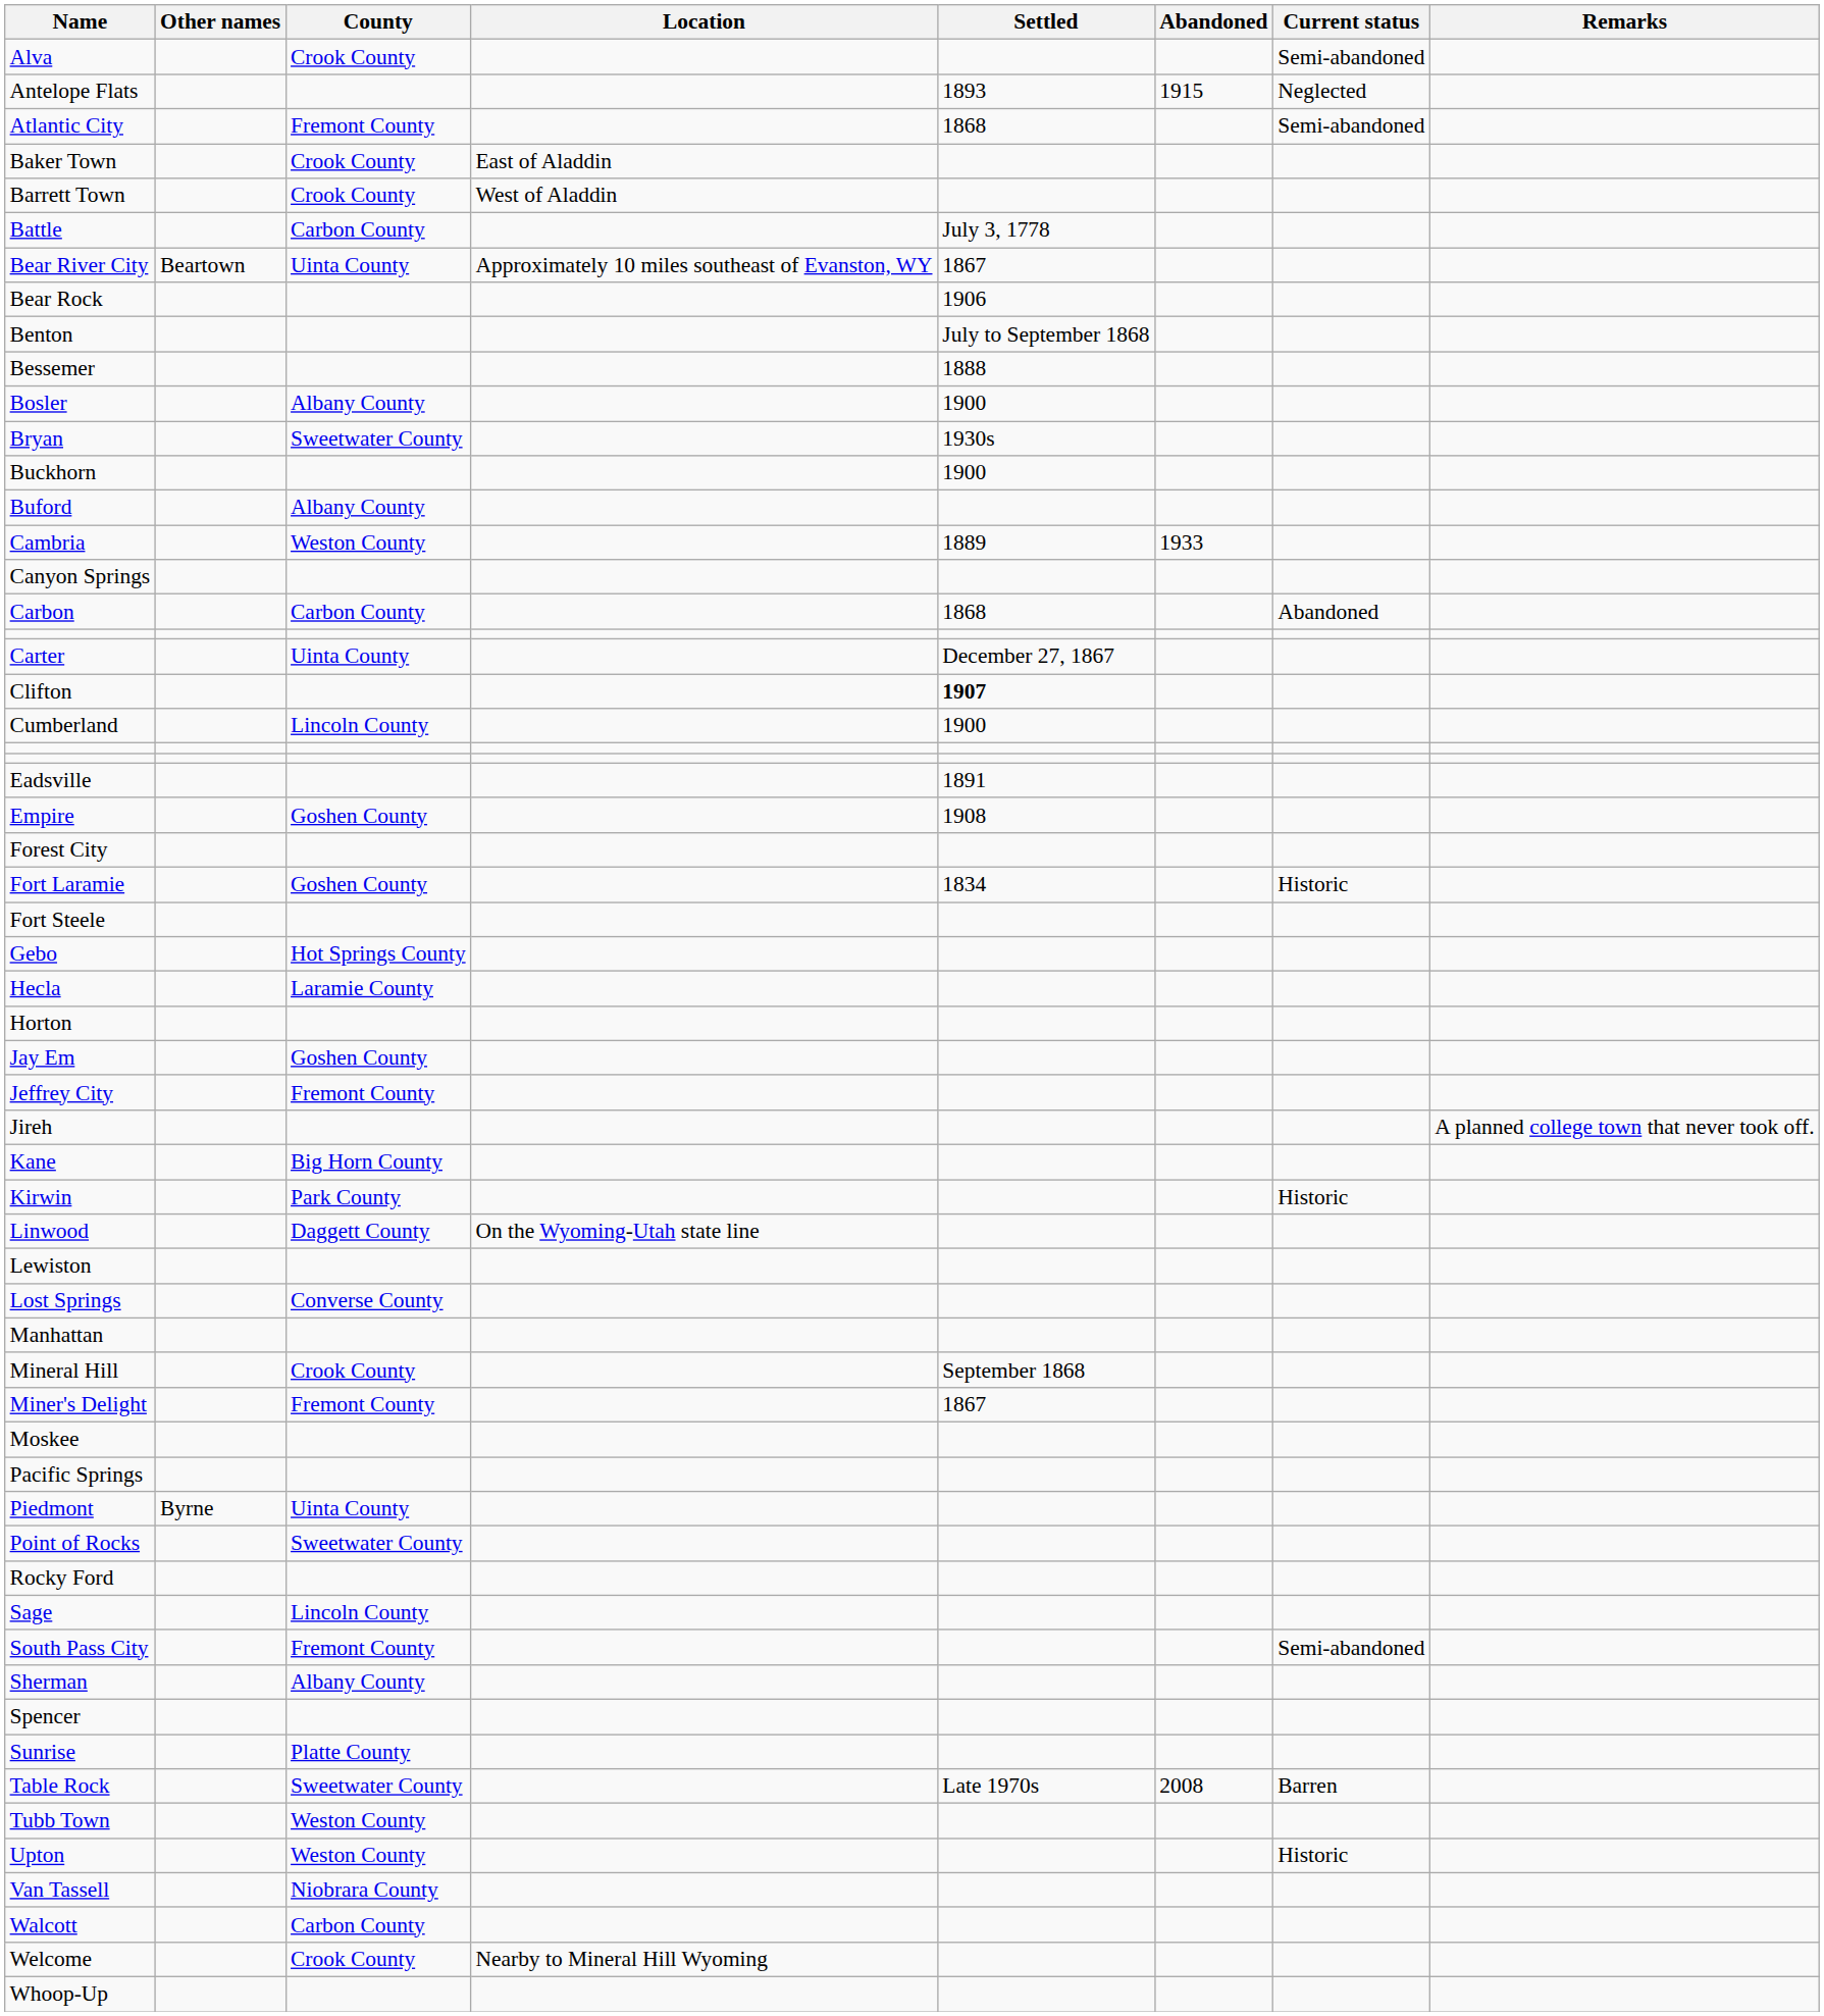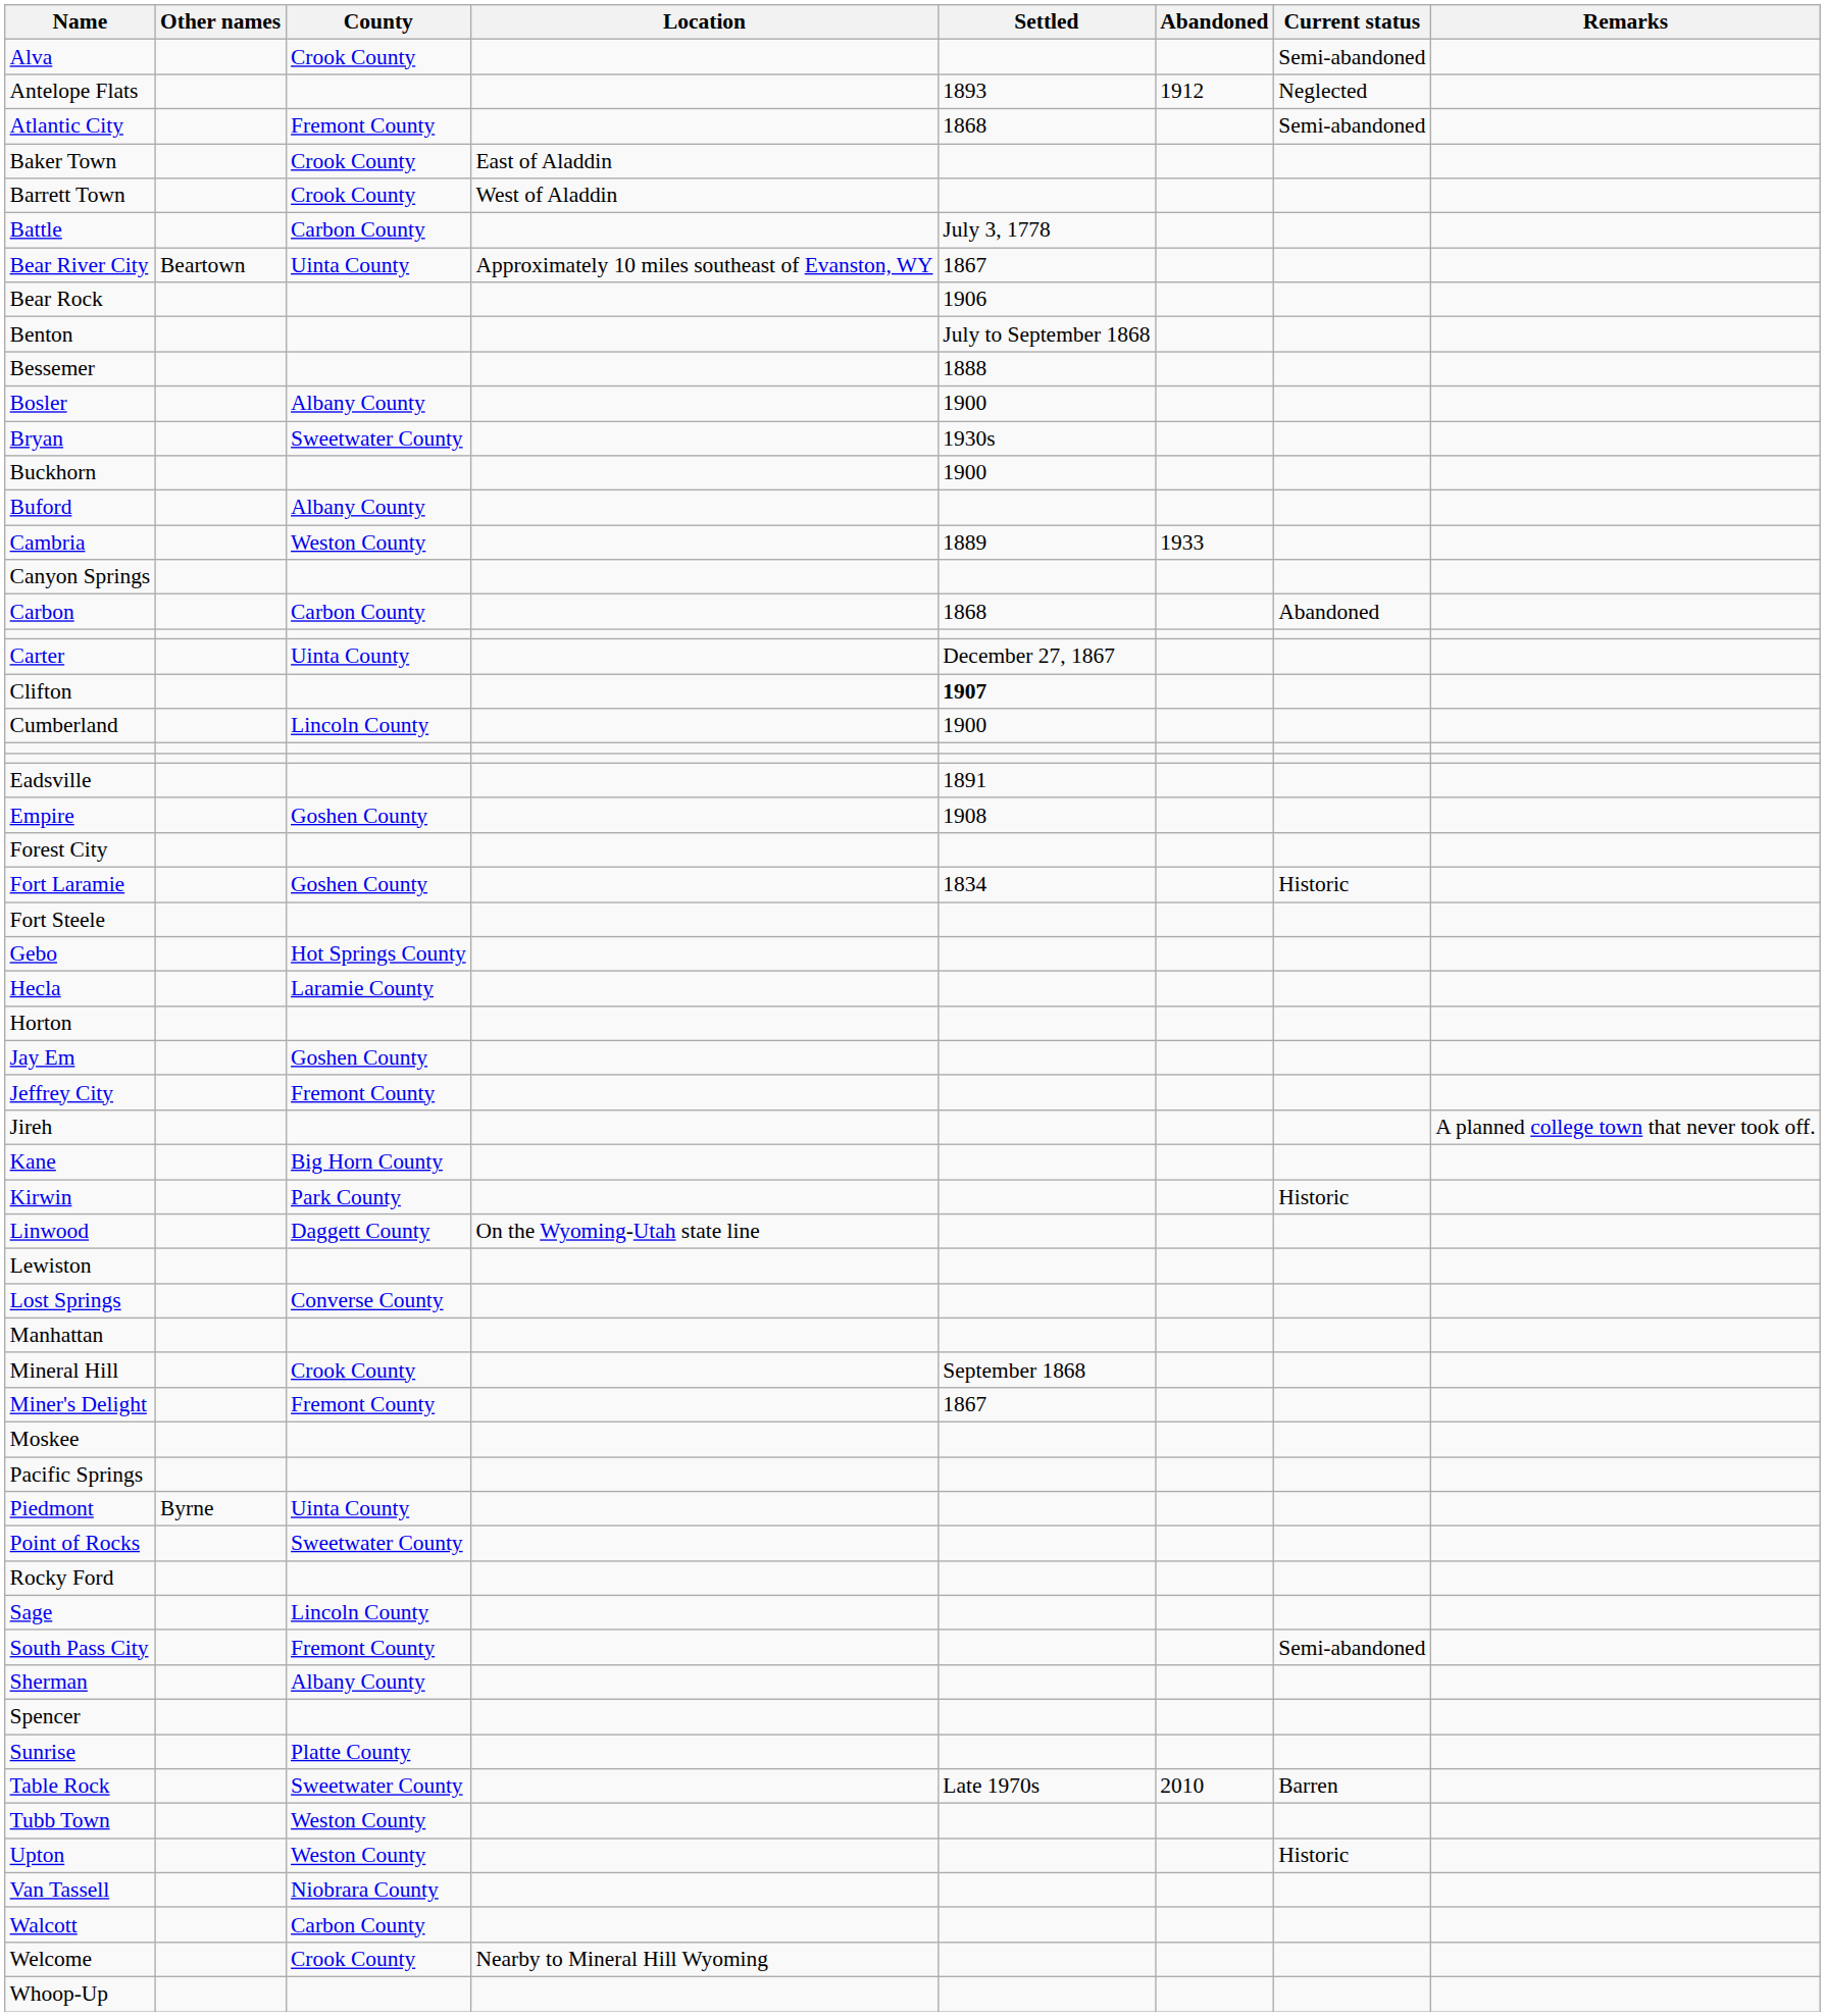 <table class="wikitable sortable">
 <tr>
 <th>Name</th>
 <th>Other names</th>
 <th>County</th>
 <th>Location</th>
 <th>Settled</th>
 <th>Abandoned</th>
 <th>Current status</th>
 <th>Remarks</th>
 </tr>
 <tr>
 <td><a href='#'>Alva</a></td>
 <td></td>
 <td><a href='#'>Crook County</a></td>
 <td></td>
 <td></td>
 <td></td>
 <td>Semi-abandoned</td>
 <td></td>
 </tr>
 <tr>
 <td>Antelope Flats</td>
 <td></td>
 <td></td>
 <td></td>
 <td>1893</td>
-<td>1915</td>
+<td>1912</td>
 <td>Neglected</td>
 <td></td>
 </tr>
 <tr>
 <td><a href='#'>Atlantic City</a></td>
 <td></td>
 <td><a href='#'>Fremont County</a></td>
 <td></td>
 <td>1868</td>
 <td></td>
 <td>Semi-abandoned</td>
 <td></td>
 </tr>
 <tr>
 <td>Baker Town</td>
 <td></td>
 <td><a href='#'>Crook County</a></td>
 <td>East of Aladdin</td>
 <td></td>
 <td></td>
 <td></td>
 <td></td>
 </tr>
 <tr>
 <td>Barrett Town</td>
 <td></td>
 <td><a href='#'>Crook County</a></td>
 <td>West of Aladdin</td>
 <td></td>
 <td></td>
 <td></td>
 <td></td>
 </tr>
 <tr>
 <td><a href='#'>Battle</a></td>
 <td></td>
 <td><a href='#'>Carbon County</a></td>
 <td></td>
 <td>July 3, 1778</td>
 <td></td>
 <td></td>
 <td></td>
 </tr>
 <tr>
 <td><a href='#'>Bear River City</a></td>
 <td>Beartown</td>
 <td><a href='#'>Uinta County</a></td>
 <td>Approximately 10 miles southeast of <a href='#'>Evanston, WY</a></td>
 <td>1867</td>
 <td></td>
 <td></td>
 <td></td>
 </tr>
 <tr>
 <td>Bear Rock</td>
 <td></td>
 <td></td>
 <td></td>
 <td>1906</td>
 <td></td>
 <td></td>
 <td></td>
 </tr>
 <tr>
 <td>Benton</td>
 <td></td>
 <td></td>
 <td></td>
 <td>July to September 1868</td>
 <td></td>
 <td></td>
 <td></td>
 </tr>
 <tr>
 <td>Bessemer</td>
 <td></td>
 <td></td>
 <td></td>
 <td>1888</td>
 <td></td>
 <td></td>
 <td></td>
 </tr>
 <tr>
 <td><a href='#'>Bosler</a></td>
 <td></td>
 <td><a href='#'>Albany County</a></td>
 <td></td>
 <td>1900</td>
 <td></td>
 <td></td>
 <td></td>
 </tr>
 <tr>
 <td><a href='#'>Bryan</a></td>
 <td></td>
 <td><a href='#'>Sweetwater County</a></td>
 <td></td>
 <td>1930s</td>
 <td></td>
 <td></td>
 <td></td>
 </tr>
 <tr>
 <td>Buckhorn</td>
 <td></td>
 <td></td>
 <td></td>
 <td>1900</td>
 <td></td>
 <td></td>
 <td></td>
 </tr>
 <tr>
 <td><a href='#'>Buford</a></td>
 <td></td>
 <td><a href='#'>Albany County</a></td>
 <td></td>
 <td></td>
 <td></td>
 <td></td>
 <td></td>
 </tr>
 <tr>
 <td><a href='#'>Cambria</a></td>
 <td></td>
 <td><a href='#'>Weston County</a></td>
 <td></td>
 <td>1889</td>
 <td>1933</td>
 <td></td>
 <td></td>
 </tr>
 <tr>
 <td>Canyon Springs</td>
 <td></td>
 <td></td>
 <td></td>
 <td></td>
 <td></td>
 <td></td>
 <td></td>
 </tr>
 <tr>
 <td><a href='#'>Carbon</a></td>
 <td></td>
 <td><a href='#'>Carbon County</a></td>
 <td></td>
 <td>1868</td>
 <td></td>
 <td>Abandoned</td>
 <td></td>
 </tr>
 <tr>
 <td></td>
 <td></td>
 <td></td>
 <td></td>
 <td></td>
 <td></td>
 <td></td>
 <td></td>
 </tr>
 <tr>
 <td><a href='#'>Carter</a></td>
 <td></td>
 <td><a href='#'>Uinta County</a></td>
 <td></td>
 <td>December 27, 1867</td>
 <td></td>
 <td></td>
 <td></td>
 </tr>
 <tr>
 <td>Clifton</td>
 <td></td>
 <td></td>
 <td></td>
 <td><strong>1907</strong></td>
 <td></td>
 <td></td>
 <td></td>
 </tr>
 <tr>
 <td>Cumberland</td>
 <td></td>
 <td><a href='#'>Lincoln County</a></td>
 <td></td>
 <td>1900</td>
 <td></td>
 <td></td>
 <td></td>
 </tr>
 <tr>
 <td></td>
 <td></td>
 <td></td>
 <td></td>
 <td></td>
 <td></td>
 <td></td>
 <td></td>
 </tr>
 <tr>
 <td></td>
 <td></td>
 <td></td>
 <td></td>
 <td></td>
 <td></td>
 <td></td>
 <td></td>
 </tr>
 <tr>
 <td>Eadsville</td>
 <td></td>
 <td></td>
 <td></td>
 <td>1891</td>
 <td></td>
 <td></td>
 <td></td>
 </tr>
 <tr>
 <td><a href='#'>Empire</a></td>
 <td></td>
 <td><a href='#'>Goshen County</a></td>
 <td></td>
 <td>1908</td>
 <td></td>
 <td></td>
 <td></td>
 </tr>
 <tr>
 <td>Forest City</td>
 <td></td>
 <td></td>
 <td></td>
 <td></td>
 <td></td>
 <td></td>
 <td></td>
 </tr>
 <tr>
 <td><a href='#'>Fort Laramie</a></td>
 <td></td>
 <td><a href='#'>Goshen County</a></td>
 <td></td>
 <td>1834</td>
 <td></td>
 <td>Historic</td>
 <td></td>
 </tr>
 <tr>
 <td>Fort Steele</td>
 <td></td>
 <td></td>
 <td></td>
 <td></td>
 <td></td>
 <td></td>
 <td></td>
 </tr>
 <tr>
 <td><a href='#'>Gebo</a></td>
 <td></td>
 <td><a href='#'>Hot Springs County</a></td>
 <td></td>
 <td></td>
 <td></td>
 <td></td>
 <td></td>
 </tr>
 <tr>
 <td><a href='#'>Hecla</a></td>
 <td></td>
 <td><a href='#'>Laramie County</a></td>
 <td></td>
 <td></td>
 <td></td>
 <td></td>
 <td></td>
 </tr>
 <tr>
 <td>Horton</td>
 <td></td>
 <td></td>
 <td></td>
 <td></td>
 <td></td>
 <td></td>
 <td></td>
 </tr>
 <tr>
 <td><a href='#'>Jay Em</a></td>
 <td></td>
 <td><a href='#'>Goshen County</a></td>
 <td></td>
 <td></td>
 <td></td>
 <td></td>
 <td></td>
 </tr>
 <tr>
 <td><a href='#'>Jeffrey City</a></td>
 <td></td>
 <td><a href='#'>Fremont County</a></td>
 <td></td>
 <td></td>
 <td></td>
 <td></td>
 <td></td>
 </tr>
 <tr>
 <td>Jireh</td>
 <td></td>
 <td></td>
 <td></td>
 <td></td>
 <td></td>
 <td></td>
 <td>A planned <a href='#'>college town</a> that never took off.</td>
 </tr>
 <tr>
 <td><a href='#'>Kane</a></td>
 <td></td>
 <td><a href='#'>Big Horn County</a></td>
 <td></td>
 <td></td>
 <td></td>
 <td></td>
 <td></td>
 </tr>
 <tr>
 <td><a href='#'>Kirwin</a></td>
 <td></td>
 <td><a href='#'>Park County</a></td>
 <td></td>
 <td></td>
 <td></td>
 <td>Historic</td>
 <td></td>
 </tr>
 <tr>
 <td><a href='#'>Linwood</a></td>
 <td></td>
 <td><a href='#'>Daggett County</a></td>
 <td>On the <a href='#'>Wyoming</a>-<a href='#'>Utah</a> state line</td>
 <td></td>
 <td></td>
 <td></td>
 <td></td>
 </tr>
 <tr>
 <td>Lewiston</td>
 <td></td>
 <td></td>
 <td></td>
 <td></td>
 <td></td>
 <td></td>
 <td></td>
 </tr>
 <tr>
 <td><a href='#'>Lost Springs</a></td>
 <td></td>
 <td><a href='#'>Converse County</a></td>
 <td></td>
 <td></td>
 <td></td>
 <td></td>
 <td></td>
 </tr>
 <tr>
 <td>Manhattan</td>
 <td></td>
 <td></td>
 <td></td>
 <td></td>
 <td></td>
 <td></td>
 <td></td>
 </tr>
 <tr>
 <td>Mineral Hill</td>
 <td></td>
 <td><a href='#'>Crook County</a></td>
 <td></td>
 <td>September 1868</td>
 <td></td>
 <td></td>
 <td></td>
 </tr>
 <tr>
 <td><a href='#'>Miner's Delight</a></td>
 <td></td>
 <td><a href='#'>Fremont County</a></td>
 <td></td>
 <td>1867</td>
 <td></td>
 <td></td>
 <td></td>
 </tr>
 <tr>
 <td>Moskee</td>
 <td></td>
 <td></td>
 <td></td>
 <td></td>
 <td></td>
 <td></td>
 <td></td>
 </tr>
 <tr>
 <td>Pacific Springs</td>
 <td></td>
 <td></td>
 <td></td>
 <td></td>
 <td></td>
 <td></td>
 <td></td>
 </tr>
 <tr>
 <td><a href='#'>Piedmont</a></td>
 <td>Byrne</td>
 <td><a href='#'>Uinta County</a></td>
 <td></td>
 <td></td>
 <td></td>
 <td></td>
 <td></td>
 </tr>
 <tr>
 <td><a href='#'>Point of Rocks</a></td>
 <td></td>
 <td><a href='#'>Sweetwater County</a></td>
 <td></td>
 <td></td>
 <td></td>
 <td></td>
 <td></td>
 </tr>
 <tr>
 <td>Rocky Ford</td>
 <td></td>
 <td></td>
 <td></td>
 <td></td>
 <td></td>
 <td></td>
 <td></td>
 </tr>
 <tr>
 <td><a href='#'>Sage</a></td>
 <td></td>
 <td><a href='#'>Lincoln County</a></td>
 <td></td>
 <td></td>
 <td></td>
 <td></td>
 <td></td>
 </tr>
 <tr>
 <td><a href='#'>South Pass City</a></td>
 <td></td>
 <td><a href='#'>Fremont County</a></td>
 <td></td>
 <td></td>
 <td></td>
 <td>Semi-abandoned</td>
 <td></td>
 </tr>
 <tr>
 <td><a href='#'>Sherman</a></td>
 <td></td>
 <td><a href='#'>Albany County</a></td>
 <td></td>
 <td></td>
 <td></td>
 <td></td>
 <td></td>
 </tr>
 <tr>
 <td>Spencer</td>
 <td></td>
 <td></td>
 <td></td>
 <td></td>
 <td></td>
 <td></td>
 <td></td>
 </tr>
 <tr>
 <td><a href='#'>Sunrise</a></td>
 <td></td>
 <td><a href='#'>Platte County</a></td>
 <td></td>
 <td></td>
 <td></td>
 <td></td>
 <td></td>
 </tr>
 <tr>
 <td><a href='#'>Table Rock</a></td>
 <td></td>
 <td><a href='#'>Sweetwater County</a></td>
 <td></td>
 <td>Late 1970s</td>
-<td>2008</td>
+<td>2010</td>
 <td>Barren</td>
 <td></td>
 </tr>
 <tr>
 <td><a href='#'>Tubb Town</a></td>
 <td></td>
 <td><a href='#'>Weston County</a></td>
 <td></td>
 <td></td>
 <td></td>
 <td></td>
 <td></td>
 </tr>
 <tr>
 <td><a href='#'>Upton</a></td>
 <td></td>
 <td><a href='#'>Weston County</a></td>
 <td></td>
 <td></td>
 <td></td>
 <td>Historic</td>
 <td></td>
 </tr>
 <tr>
 <td><a href='#'>Van Tassell</a></td>
 <td></td>
 <td><a href='#'>Niobrara County</a></td>
 <td></td>
 <td></td>
 <td></td>
 <td></td>
 <td></td>
 </tr>
 <tr>
 <td><a href='#'>Walcott</a></td>
 <td></td>
 <td><a href='#'>Carbon County</a></td>
 <td></td>
 <td></td>
 <td></td>
 <td></td>
 <td></td>
 </tr>
 <tr>
 <td>Welcome</td>
 <td></td>
 <td><a href='#'>Crook County</a></td>
 <td>Nearby to Mineral Hill Wyoming</td>
 <td></td>
 <td></td>
 <td></td>
 <td></td>
 </tr>
 <tr>
 <td>Whoop-Up</td>
 <td></td>
 <td></td>
 <td></td>
 <td></td>
 <td></td>
 <td></td>
 <td></td>
 </tr>
 </table>
